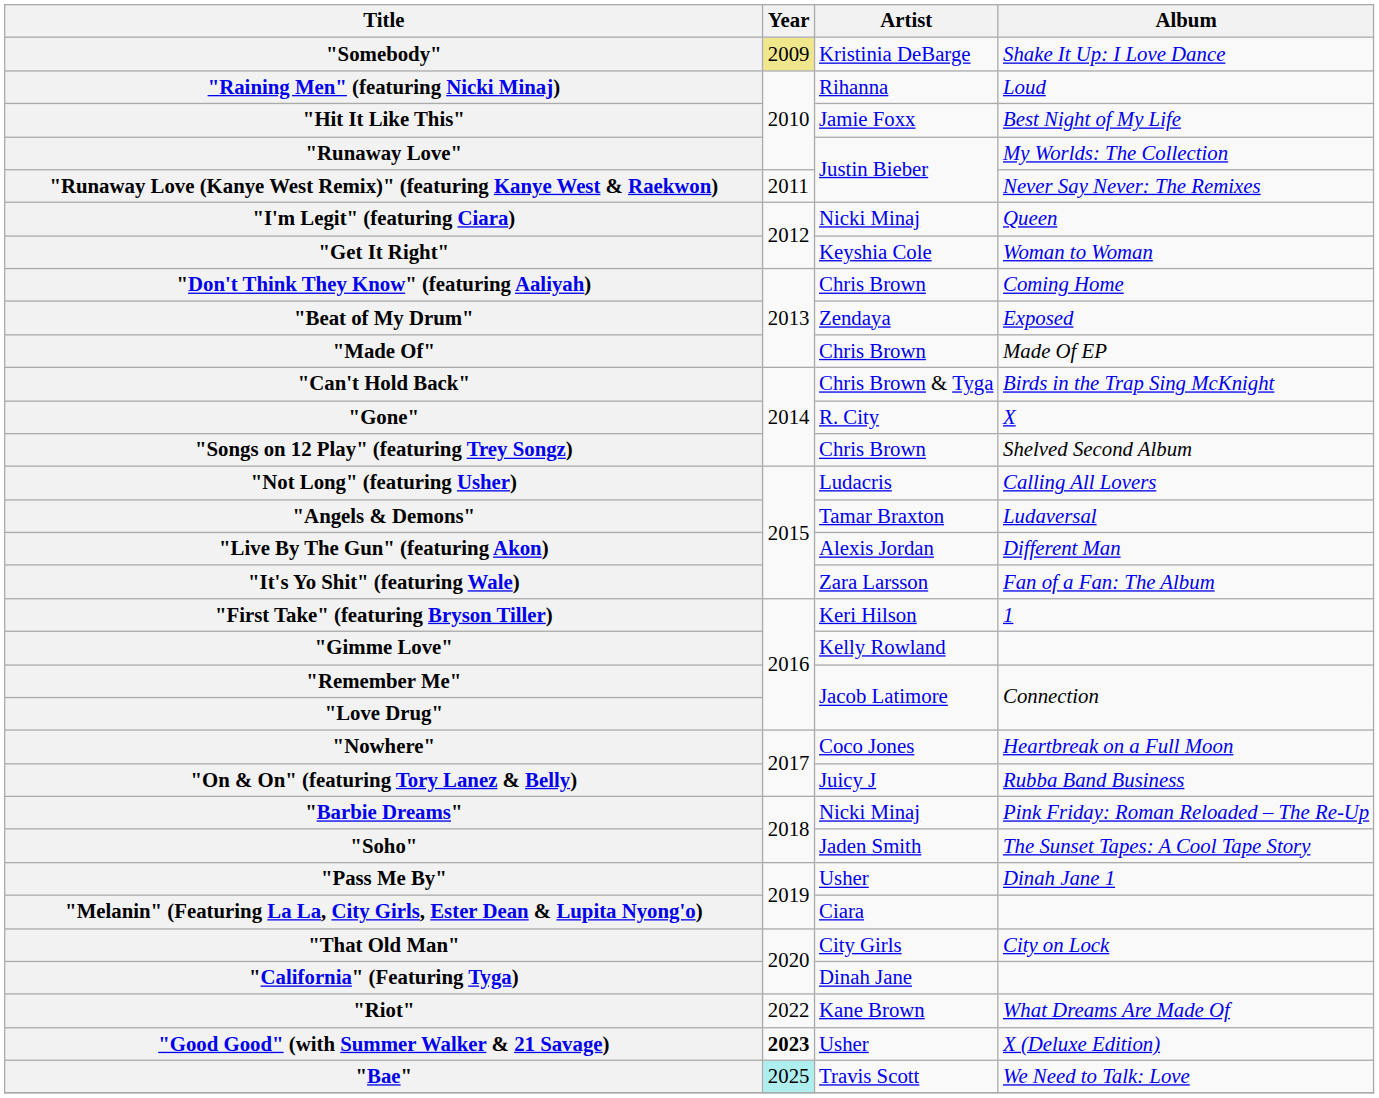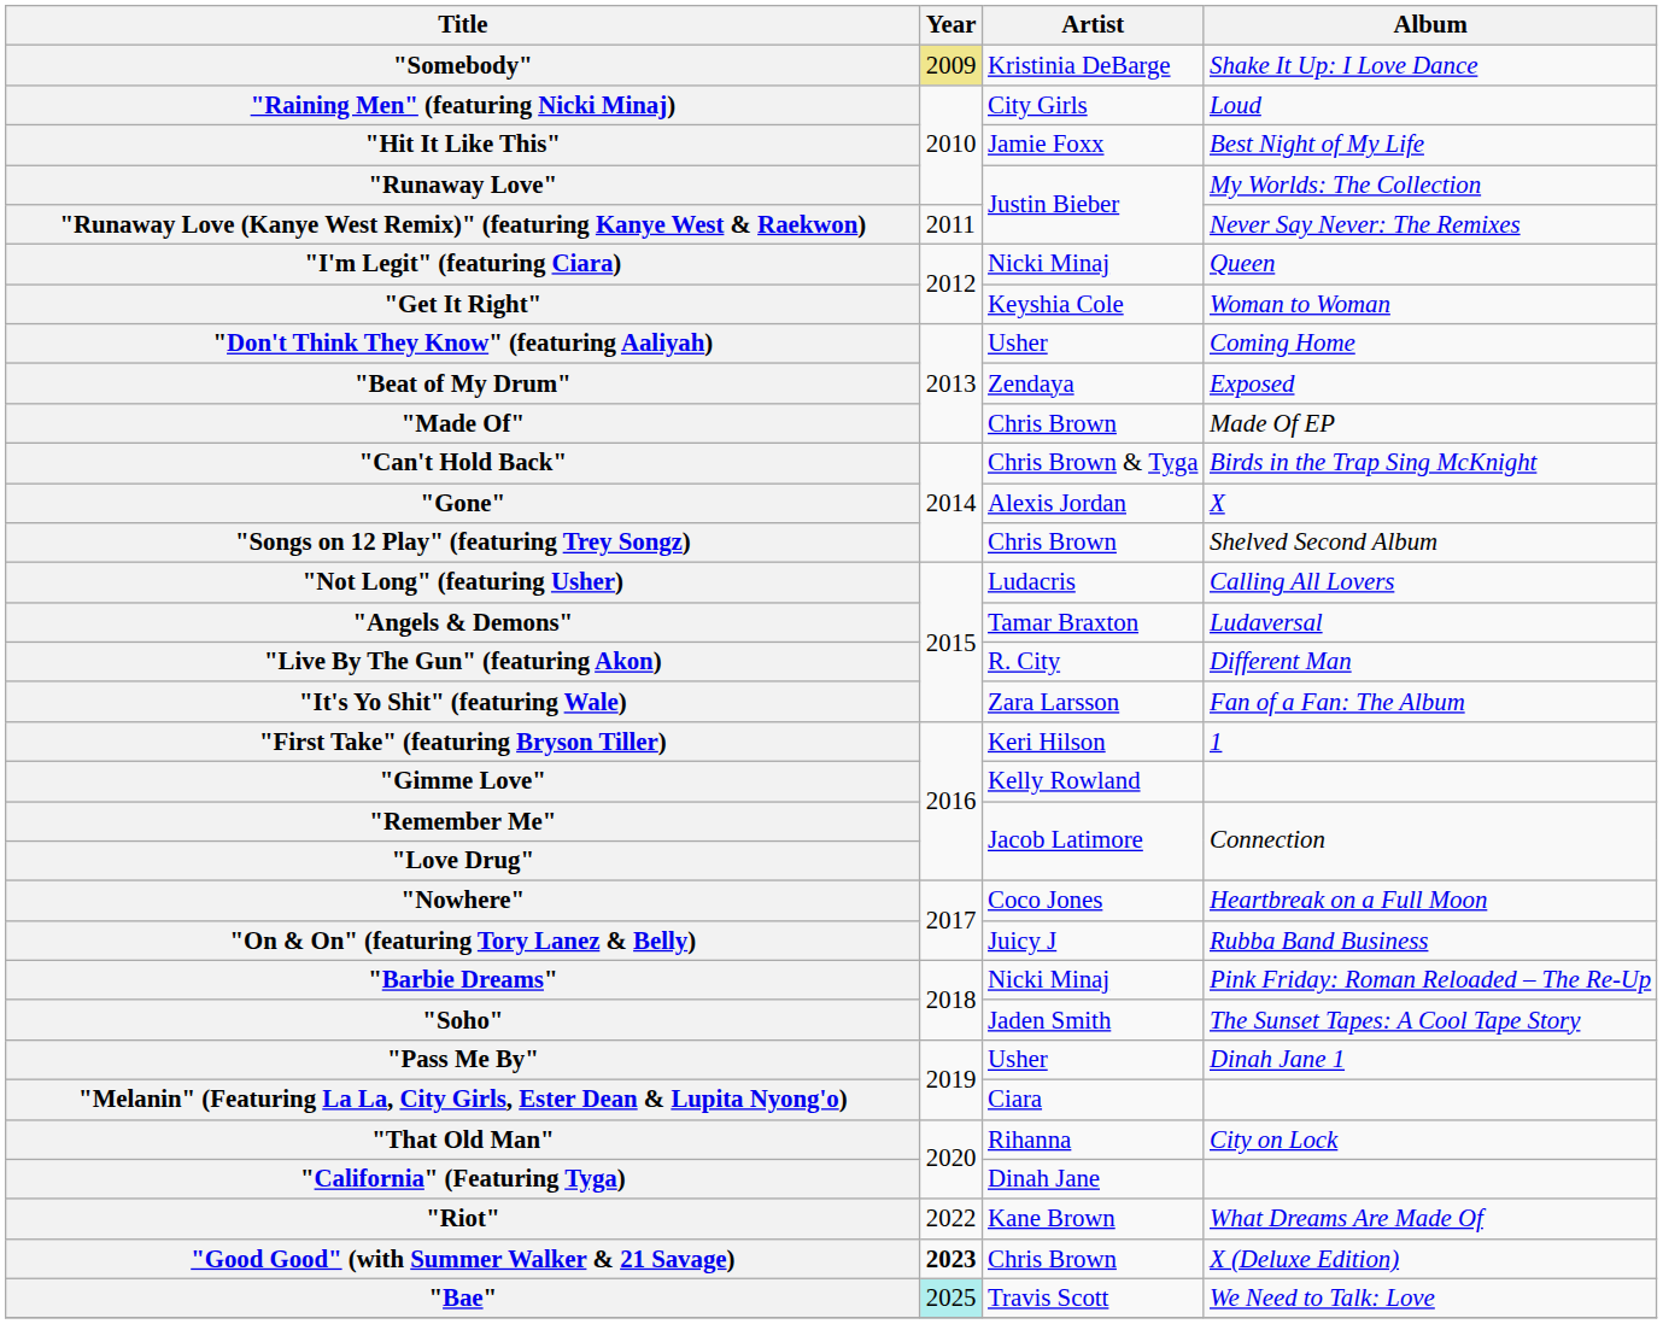 <table class="wikitable plainrowheaders">
 <tr>
 <th scope="col" style="width:36em;">Title</th>
 <th scope="col">Year</th>
 <th scope="col">Artist</th>
 <th scope="col">Album</th>
 </tr>
 <tr>
 <th scope="row">"Somebody"</th>
 <td style="background: khaki;">2009</td>
 <td><a href='#'>Kristinia DeBarge</a></td>
 <td><em><a href='#'>Shake It Up: I Love Dance</a></em></td>
 </tr>
 <tr>
 <th scope="row"><a href='#'>"Raining Men"</a> (featuring <a href='#'>Nicki Minaj</a>)</th>
 <td rowspan="3">2010</td>
-<td><a href='#'>Rihanna</a></td>
+<td><a href='#'>City Girls</a></td>
 <td><em><a href='#'>Loud</a></em></td>
 </tr>
 <tr>
 <th scope="row">"Hit It Like This"</th>
 <td><a href='#'>Jamie Foxx</a></td>
 <td><em><a href='#'>Best Night of My Life</a></em></td>
 </tr>
 <tr>
 <th scope="row">"Runaway Love"</th>
 <td rowspan="2"><a href='#'>Justin Bieber</a></td>
 <td><em><a href='#'>My Worlds: The Collection</a></em></td>
 </tr>
 <tr>
 <th scope="row">"Runaway Love (Kanye West Remix)" (featuring <a href='#'>Kanye West</a> & <a href='#'>Raekwon</a>)</th>
 <td>2011</td>
 <td><em><a href='#'>Never Say Never: The Remixes</a></em></td>
 </tr>
 <tr>
 <th scope="row">"I'm Legit" (featuring <a href='#'>Ciara</a>)</th>
 <td rowspan="2">2012</td>
 <td><a href='#'>Nicki Minaj</a></td>
 <td><em><a href='#'>Queen</a></em></td>
 </tr>
 <tr>
 <th scope="row">"Get It Right"</th>
 <td><a href='#'>Keyshia Cole</a></td>
 <td><em><a href='#'>Woman to Woman</a></em></td>
 </tr>
 <tr>
 <th scope="row">"<a href='#'>Don't Think They Know</a>" (featuring <a href='#'>Aaliyah</a>)</th>
 <td rowspan="3">2013</td>
-<td><a href='#'>Chris Brown</a></td>
+<td><a href='#'>Usher</a></td>
 <td><em><a href='#'>Coming Home</a></em></td>
 </tr>
 <tr>
 <th scope="row">"Beat of My Drum"</th>
 <td><a href='#'>Zendaya</a></td>
 <td><em><a href='#'>Exposed</a></em></td>
 </tr>
 <tr>
 <th scope="row">"Made Of"</th>
 <td><a href='#'>Chris Brown</a></td>
 <td><em>Made Of EP</em></td>
 </tr>
 <tr>
 <th scope="row">"Can't Hold Back"</th>
 <td rowspan="3">2014</td>
 <td><a href='#'>Chris Brown</a> & <a href='#'>Tyga</a></td>
 <td><em><a href='#'>Birds in the Trap Sing McKnight</a></em></td>
 </tr>
 <tr>
 <th scope="row">"Gone"</th>
-<td><a href='#'>R. City</a></td>
+<td><a href='#'>Alexis Jordan</a></td>
 <td><em><a href='#'>X</a></em></td>
 </tr>
 <tr>
 <th scope="row">"Songs on 12 Play" (featuring <a href='#'>Trey Songz</a>)</th>
 <td><a href='#'>Chris Brown</a></td>
 <td><em>Shelved Second Album</em></td>
 </tr>
 <tr>
 <th scope="row">"Not Long" (featuring <a href='#'>Usher</a>)</th>
 <td rowspan="4">2015</td>
 <td><a href='#'>Ludacris</a></td>
 <td><em><a href='#'>Calling All Lovers</a></em></td>
 </tr>
 <tr>
 <th scope="row">"Angels & Demons"</th>
 <td><a href='#'>Tamar Braxton</a></td>
 <td><em><a href='#'>Ludaversal</a></em></td>
 </tr>
 <tr>
 <th scope="row">"Live By The Gun" (featuring <a href='#'>Akon</a>)</th>
-<td><a href='#'>Alexis Jordan</a></td>
+<td><a href='#'>R. City</a></td>
 <td><em><a href='#'>Different Man</a></em></td>
 </tr>
 <tr>
 <th scope="row">"It's Yo Shit" (featuring <a href='#'>Wale</a>)</th>
 <td><a href='#'>Zara Larsson</a></td>
 <td><em><a href='#'>Fan of a Fan: The Album</a></em></td>
 </tr>
 <tr>
 <th scope="row">"First Take" (featuring <a href='#'>Bryson Tiller</a>)</th>
 <td rowspan="4">2016</td>
 <td><a href='#'>Keri Hilson</a></td>
 <td><em><a href='#'>1</a></em></td>
 </tr>
 <tr>
 <th scope="row">"Gimme Love"</th>
 <td><a href='#'>Kelly Rowland</a></td>
 <td></td>
 </tr>
 <tr>
 <th scope="row">"Remember Me"</th>
 <td rowspan="2"><a href='#'>Jacob Latimore</a></td>
 <td rowspan="2"><em>Connection</em></td>
 </tr>
 <tr>
 <th scope="row">"Love Drug"</th>
 </tr>
 <tr>
 <th scope="row">"Nowhere"</th>
 <td rowspan="2">2017</td>
 <td><a href='#'>Coco Jones</a></td>
 <td><em><a href='#'>Heartbreak on a Full Moon</a></em></td>
 </tr>
 <tr>
 <th scope="row">"On & On" (featuring <a href='#'>Tory Lanez</a> & <a href='#'>Belly</a>)</th>
 <td><a href='#'>Juicy J</a></td>
 <td><em><a href='#'>Rubba Band Business</a></em></td>
 </tr>
 <tr>
 <th scope="row">"<a href='#'>Barbie Dreams</a>"</th>
 <td rowspan="2">2018</td>
 <td><a href='#'>Nicki Minaj</a></td>
 <td><em><a href='#'>Pink Friday: Roman Reloaded – The Re-Up</a></em></td>
 </tr>
 <tr>
 <th scope="row">"Soho"</th>
 <td><a href='#'>Jaden Smith</a></td>
 <td><em><a href='#'>The Sunset Tapes: A Cool Tape Story</a></em></td>
 </tr>
 <tr>
 <th scope="row">"Pass Me By"</th>
 <td rowspan="2">2019</td>
 <td><a href='#'>Usher</a></td>
 <td><em><a href='#'>Dinah Jane 1</a></em></td>
 </tr>
 <tr>
 <th scope="row">"Melanin" (Featuring <a href='#'>La La</a>, <a href='#'>City Girls</a>, <a href='#'>Ester Dean</a> & <a href='#'>Lupita Nyong'o</a>)</th>
 <td><a href='#'>Ciara</a></td>
 <td></td>
 </tr>
 <tr>
 <th scope="row">"That Old Man"</th>
 <td rowspan="2">2020</td>
-<td><a href='#'>City Girls</a></td>
+<td><a href='#'>Rihanna</a></td>
 <td><em><a href='#'>City on Lock</a></em></td>
 </tr>
 <tr>
 <th scope="row">"<a href='#'>California</a>" (Featuring <a href='#'>Tyga</a>)</th>
 <td><a href='#'>Dinah Jane</a></td>
 <td></td>
 </tr>
 <tr>
 <th scope="row">"Riot"</th>
 <td>2022</td>
 <td><a href='#'>Kane Brown</a></td>
 <td><em><a href='#'>What Dreams Are Made Of</a></em></td>
 </tr>
 <tr>
 <th scope="row"><a href='#'>"Good Good"</a> (with <a href='#'>Summer Walker</a> & <a href='#'>21 Savage</a>)</th>
 <td><strong>2023</strong></td>
-<td><a href='#'>Usher</a></td>
+<td><a href='#'>Chris Brown</a></td>
 <td><em><a href='#'>X (Deluxe Edition)</a></em></td>
 </tr>
 <tr>
 <th scope="row">"<a href='#'>Bae</a>"</th>
 <td style="background: paleturquoise;">2025</td>
 <td><a href='#'>Travis Scott</a></td>
 <td><em><a href='#'>We Need to Talk: Love</a></em></td>
 </tr>
 <tr>
 </tr>
 </table>
